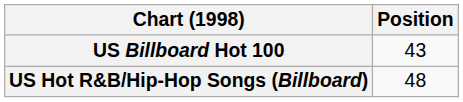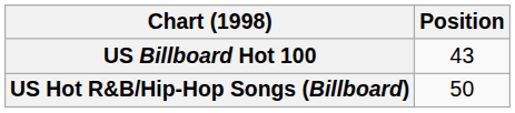 <table class="wikitable sortable plainrowheaders" style="text-align:center">
 <tr>
 <th scope="col">Chart (1998)</th>
 <th scope="col">Position</th>
 </tr>
 <tr>
 <th scope="row">US <em>Billboard</em> Hot 100</th>
 <td>43</td>
 </tr>
 <tr>
 <th scope="row">US Hot R&B/Hip-Hop Songs (<em>Billboard</em>)</th>
-<td>48</td>
+<td>50</td>
 </tr>
 </table>
